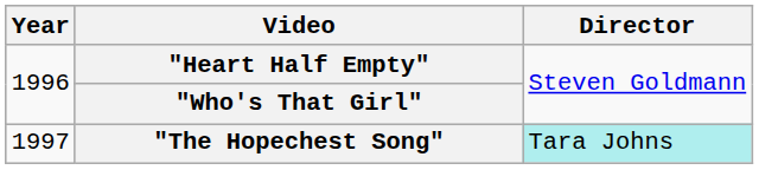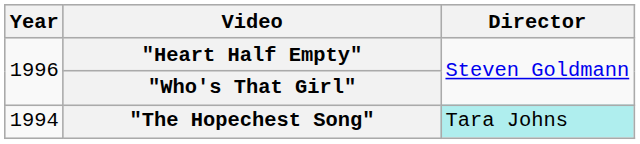 <table class="wikitable plainrowheaders">
 <tr>
 <th>Year</th>
 <th style="width:18em;">Video</th>
 <th>Director</th>
 </tr>
 <tr>
 <td rowspan="2">1996</td>
 <th scope="row">"Heart Half Empty"<br></th>
 <td rowspan="2"><a href='#'>Steven Goldmann</a></td>
 </tr>
 <tr>
 <th scope="row">"Who's That Girl"</th>
 </tr>
 <tr>
-<td>1997</td>
+<td>1994</td>
 <th scope="row">"The Hopechest Song"</th>
 <td style="background: paleturquoise;">Tara Johns</td>
 </tr>
 </table>
